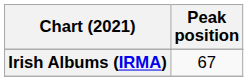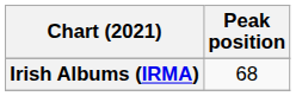 <table class="wikitable sortable plainrowheaders" style="text-align:center;">
 <tr>
 <th scope="col">Chart (2021)</th>
 <th scope="col">Peak<br>position</th>
 </tr>
 <tr>
 </tr>
 <tr>
 </tr>
 <tr>
 <th scope="row">Irish Albums (<a href='#'>IRMA</a>)</th>
-<td>67</td>
+<td>68</td>
 </tr>
 <tr>
 </tr>
 <tr>
 </tr>
 </table>
